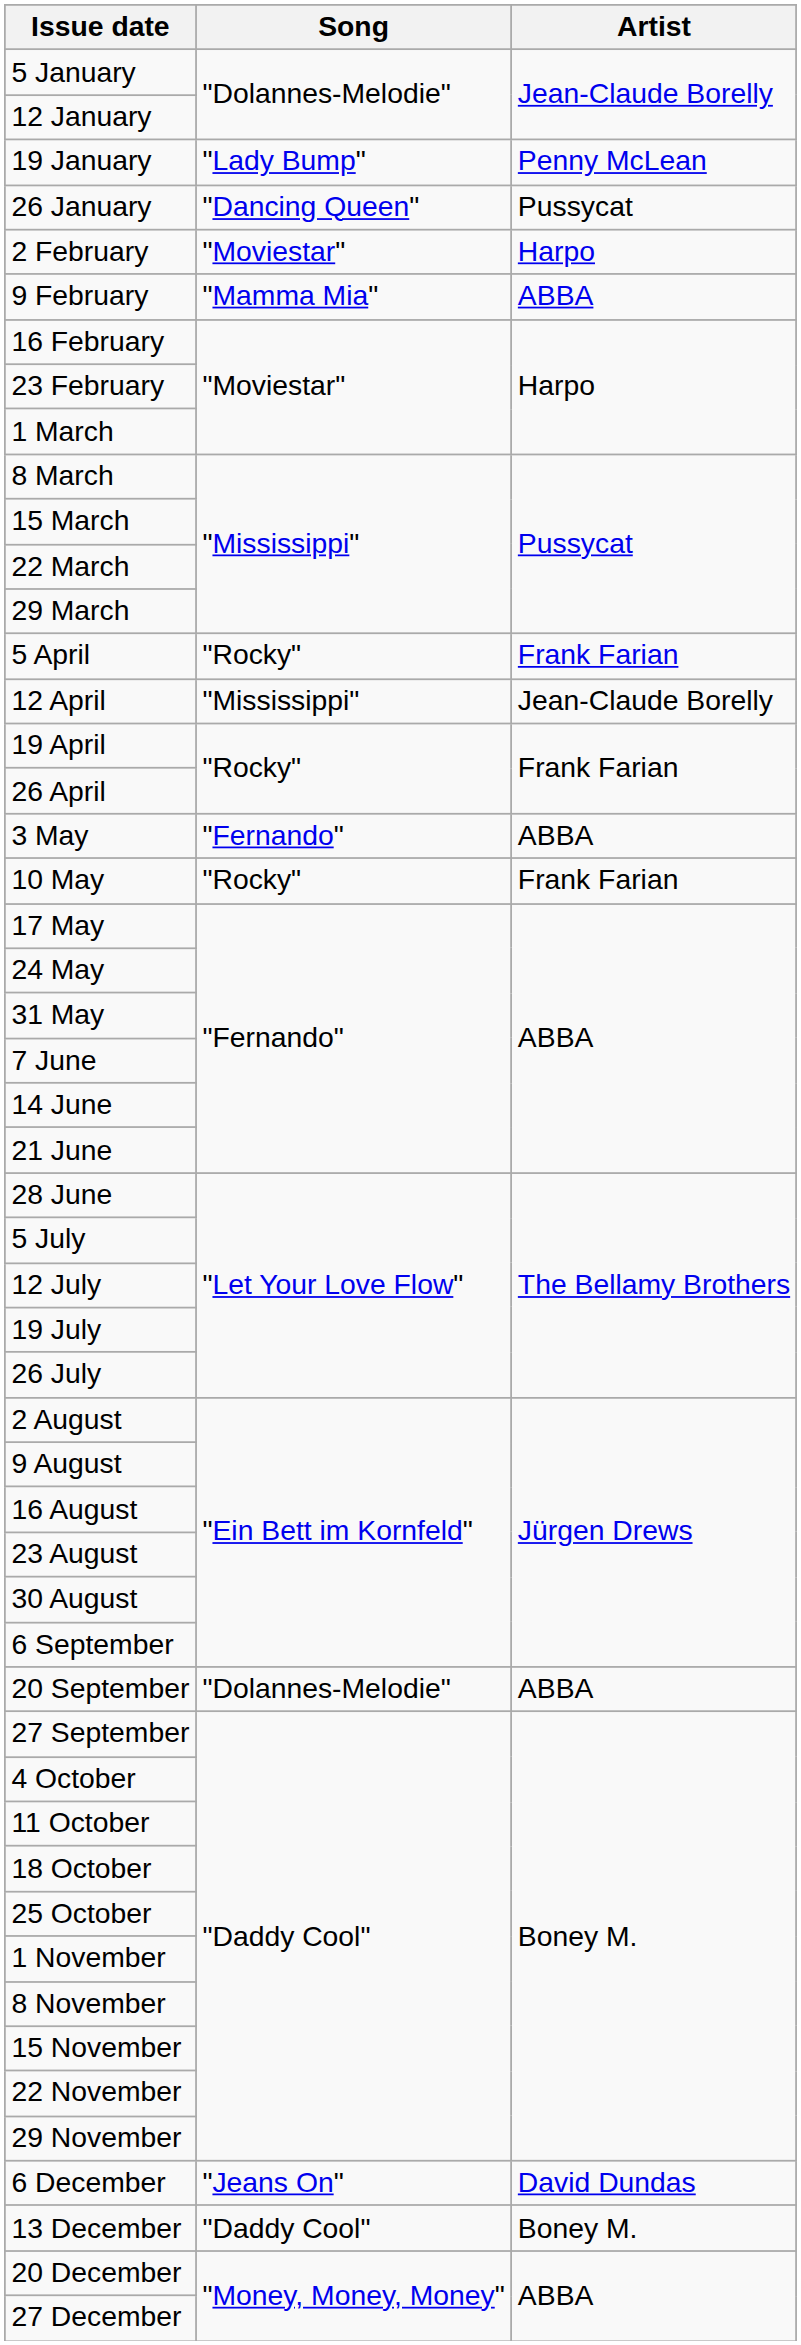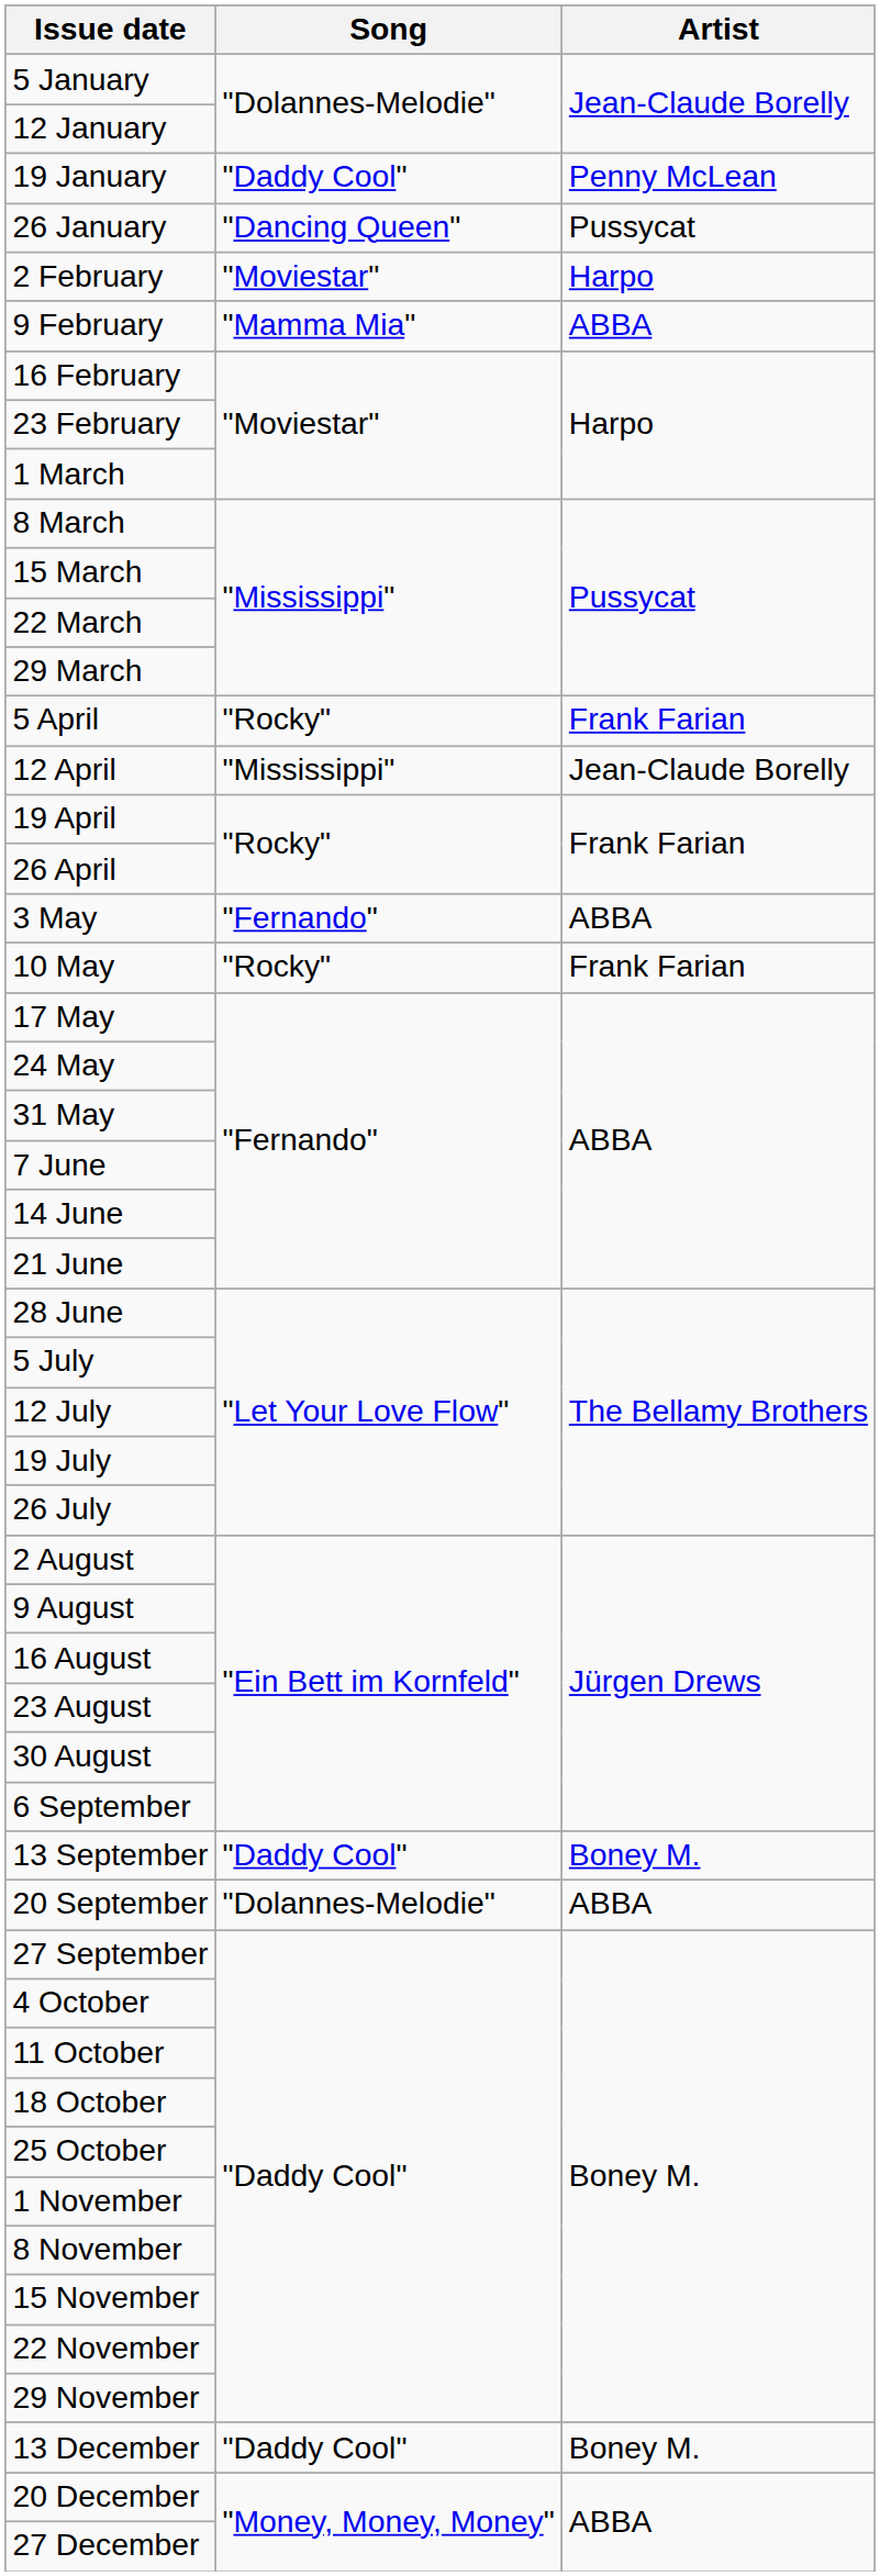 <table class="sortable wikitable">
 <tr>
 <th>Issue date</th>
 <th>Song</th>
 <th>Artist</th>
 </tr>
 <tr>
 <td>5 January</td>
 <td rowspan="2">"Dolannes-Melodie"</td>
 <td rowspan="2"><a href='#'>Jean-Claude Borelly</a></td>
 </tr>
 <tr>
 <td>12 January</td>
 </tr>
 <tr>
 <td>19 January</td>
-<td>"<a href='#'>Lady Bump</a>"</td>
+<td>"<a href='#'>Daddy Cool</a>"</td>
 <td><a href='#'>Penny McLean</a></td>
 </tr>
 <tr>
 <td>26 January</td>
 <td>"<a href='#'>Dancing Queen</a>"</td>
 <td>Pussycat</td>
 </tr>
 <tr>
 <td>2 February</td>
 <td>"<a href='#'>Moviestar</a>"</td>
 <td><a href='#'>Harpo</a></td>
 </tr>
 <tr>
 <td>9 February</td>
 <td>"<a href='#'>Mamma Mia</a>"</td>
 <td><a href='#'>ABBA</a></td>
 </tr>
 <tr>
 <td>16 February</td>
 <td rowspan="3">"Moviestar"</td>
 <td rowspan="3">Harpo</td>
 </tr>
 <tr>
 <td>23 February</td>
 </tr>
 <tr>
 <td>1 March</td>
 </tr>
 <tr>
 <td>8 March</td>
 <td rowspan="4">"<a href='#'>Mississippi</a>"</td>
 <td rowspan="4"><a href='#'>Pussycat</a></td>
 </tr>
 <tr>
 <td>15 March</td>
 </tr>
 <tr>
 <td>22 March</td>
 </tr>
 <tr>
 <td>29 March</td>
 </tr>
 <tr>
 <td>5 April</td>
 <td>"Rocky"</td>
 <td><a href='#'>Frank Farian</a></td>
 </tr>
 <tr>
 <td>12 April</td>
 <td>"Mississippi"</td>
 <td>Jean-Claude Borelly</td>
 </tr>
 <tr>
 <td>19 April</td>
 <td rowspan="2">"Rocky"</td>
 <td rowspan="2">Frank Farian</td>
 </tr>
 <tr>
 <td>26 April</td>
 </tr>
 <tr>
 <td>3 May</td>
 <td>"<a href='#'>Fernando</a>"</td>
 <td>ABBA</td>
 </tr>
 <tr>
 <td>10 May</td>
 <td>"Rocky"</td>
 <td>Frank Farian</td>
 </tr>
 <tr>
 <td>17 May</td>
 <td rowspan="6">"Fernando"</td>
 <td rowspan="6">ABBA</td>
 </tr>
 <tr>
 <td>24 May</td>
 </tr>
 <tr>
 <td>31 May</td>
 </tr>
 <tr>
 <td>7 June</td>
 </tr>
 <tr>
 <td>14 June</td>
 </tr>
 <tr>
 <td>21 June</td>
 </tr>
 <tr>
 <td>28 June</td>
 <td rowspan="5">"<a href='#'>Let Your Love Flow</a>"</td>
 <td rowspan="5"><a href='#'>The Bellamy Brothers</a></td>
 </tr>
 <tr>
 <td>5 July</td>
 </tr>
 <tr>
 <td>12 July</td>
 </tr>
 <tr>
 <td>19 July</td>
 </tr>
 <tr>
 <td>26 July</td>
 </tr>
 <tr>
 <td>2 August</td>
 <td rowspan="6">"<a href='#'>Ein Bett im Kornfeld</a>"</td>
 <td rowspan="6"><a href='#'>Jürgen Drews</a></td>
 </tr>
 <tr>
 <td>9 August</td>
 </tr>
 <tr>
 <td>16 August</td>
 </tr>
 <tr>
 <td>23 August</td>
 </tr>
 <tr>
 <td>30 August</td>
 </tr>
 <tr>
 <td>6 September</td>
 </tr>
 <tr>
+<td>13 September</td>
+<td>"<a href='#'>Daddy Cool</a>"</td>
+<td><a href='#'>Boney M.</a></td>
+</tr>
+<tr>
 <td>20 September</td>
 <td>"Dolannes-Melodie"</td>
 <td>ABBA</td>
 </tr>
 <tr>
 <td>27 September</td>
 <td rowspan="10">"Daddy Cool"</td>
 <td rowspan="10">Boney M.</td>
 </tr>
 <tr>
 <td>4 October</td>
 </tr>
 <tr>
 <td>11 October</td>
 </tr>
 <tr>
 <td>18 October</td>
 </tr>
 <tr>
 <td>25 October</td>
 </tr>
 <tr>
 <td>1 November</td>
 </tr>
 <tr>
 <td>8 November</td>
 </tr>
 <tr>
 <td>15 November</td>
 </tr>
 <tr>
 <td>22 November</td>
 </tr>
 <tr>
 <td>29 November</td>
 </tr>
 <tr>
-<td>6 December</td>
-<td>"<a href='#'>Jeans On</a>"</td>
-<td><a href='#'>David Dundas</a></td>
-</tr>
-<tr>
 <td>13 December</td>
 <td>"Daddy Cool"</td>
 <td>Boney M.</td>
 </tr>
 <tr>
 <td>20 December</td>
 <td rowspan="2">"<a href='#'>Money, Money, Money</a>"</td>
 <td rowspan="2">ABBA</td>
 </tr>
 <tr>
 <td>27 December</td>
 </tr>
 </table>
